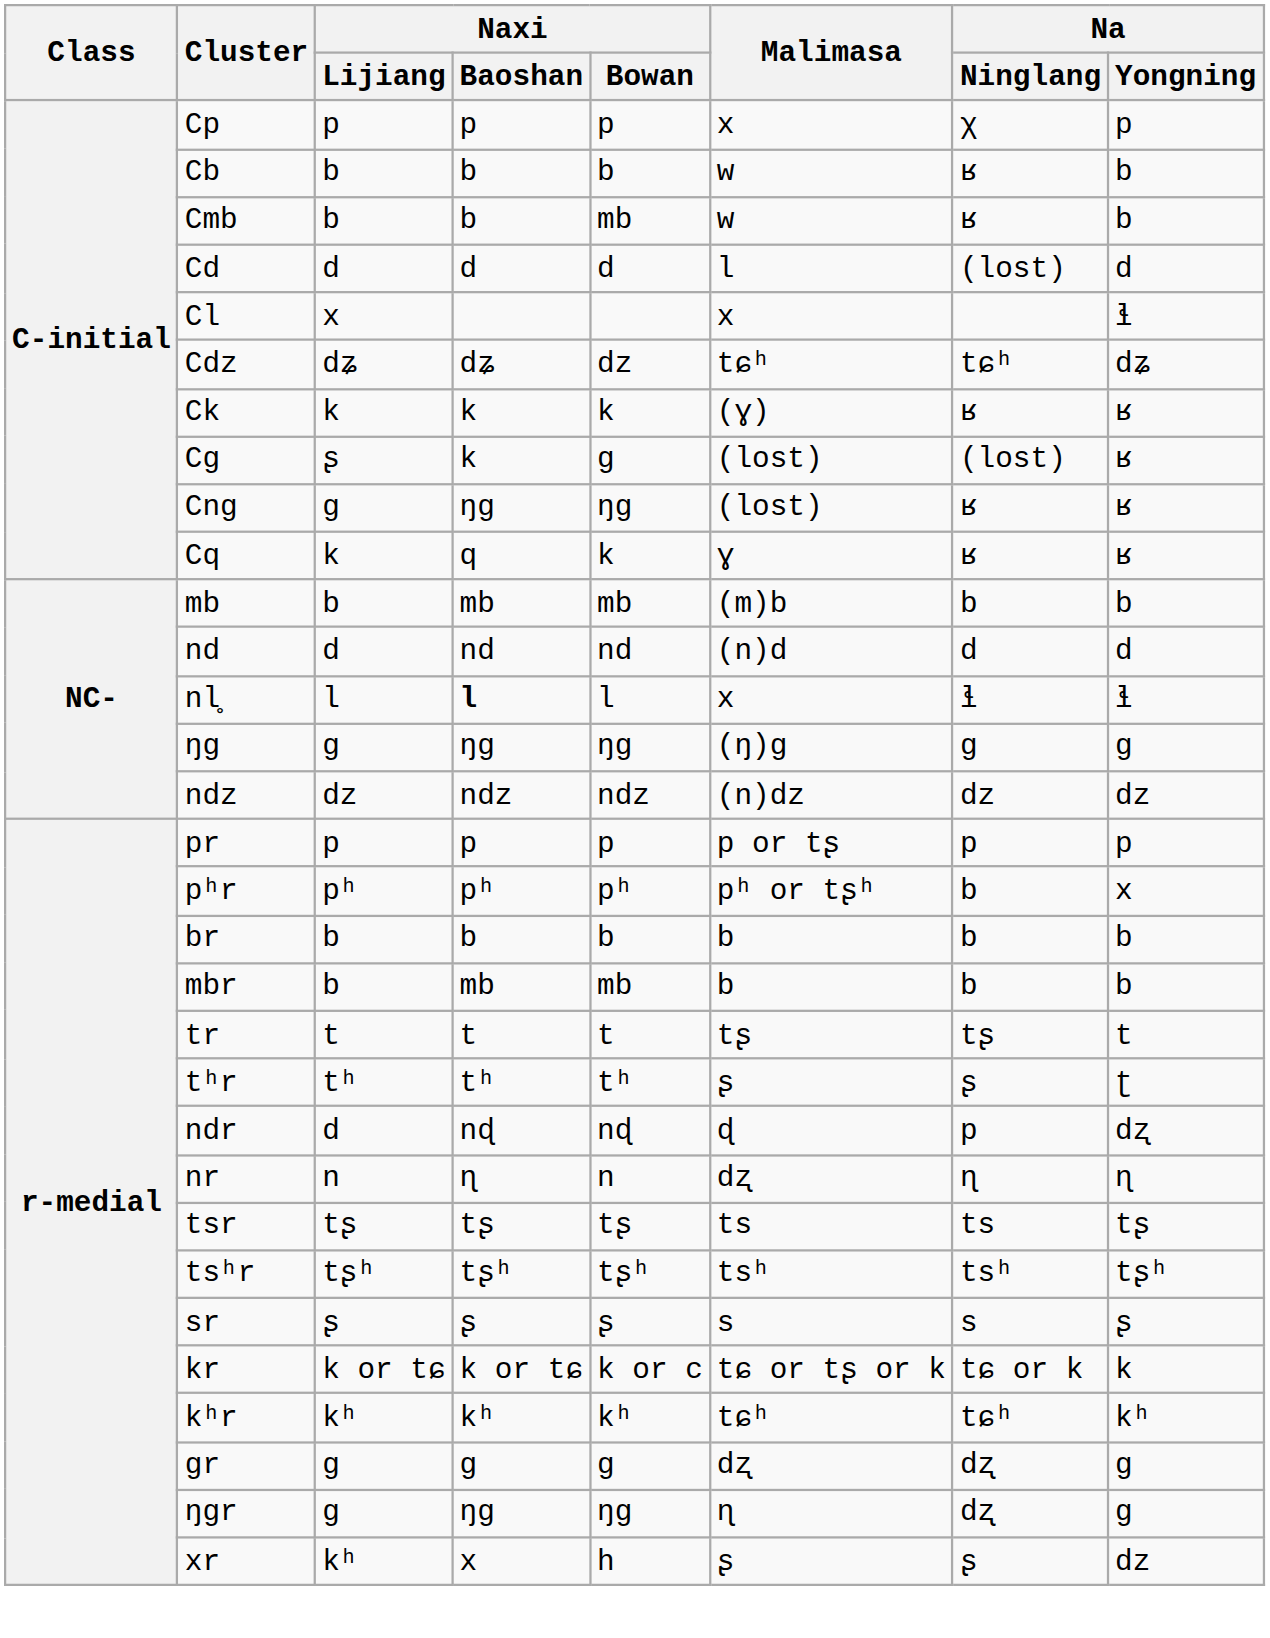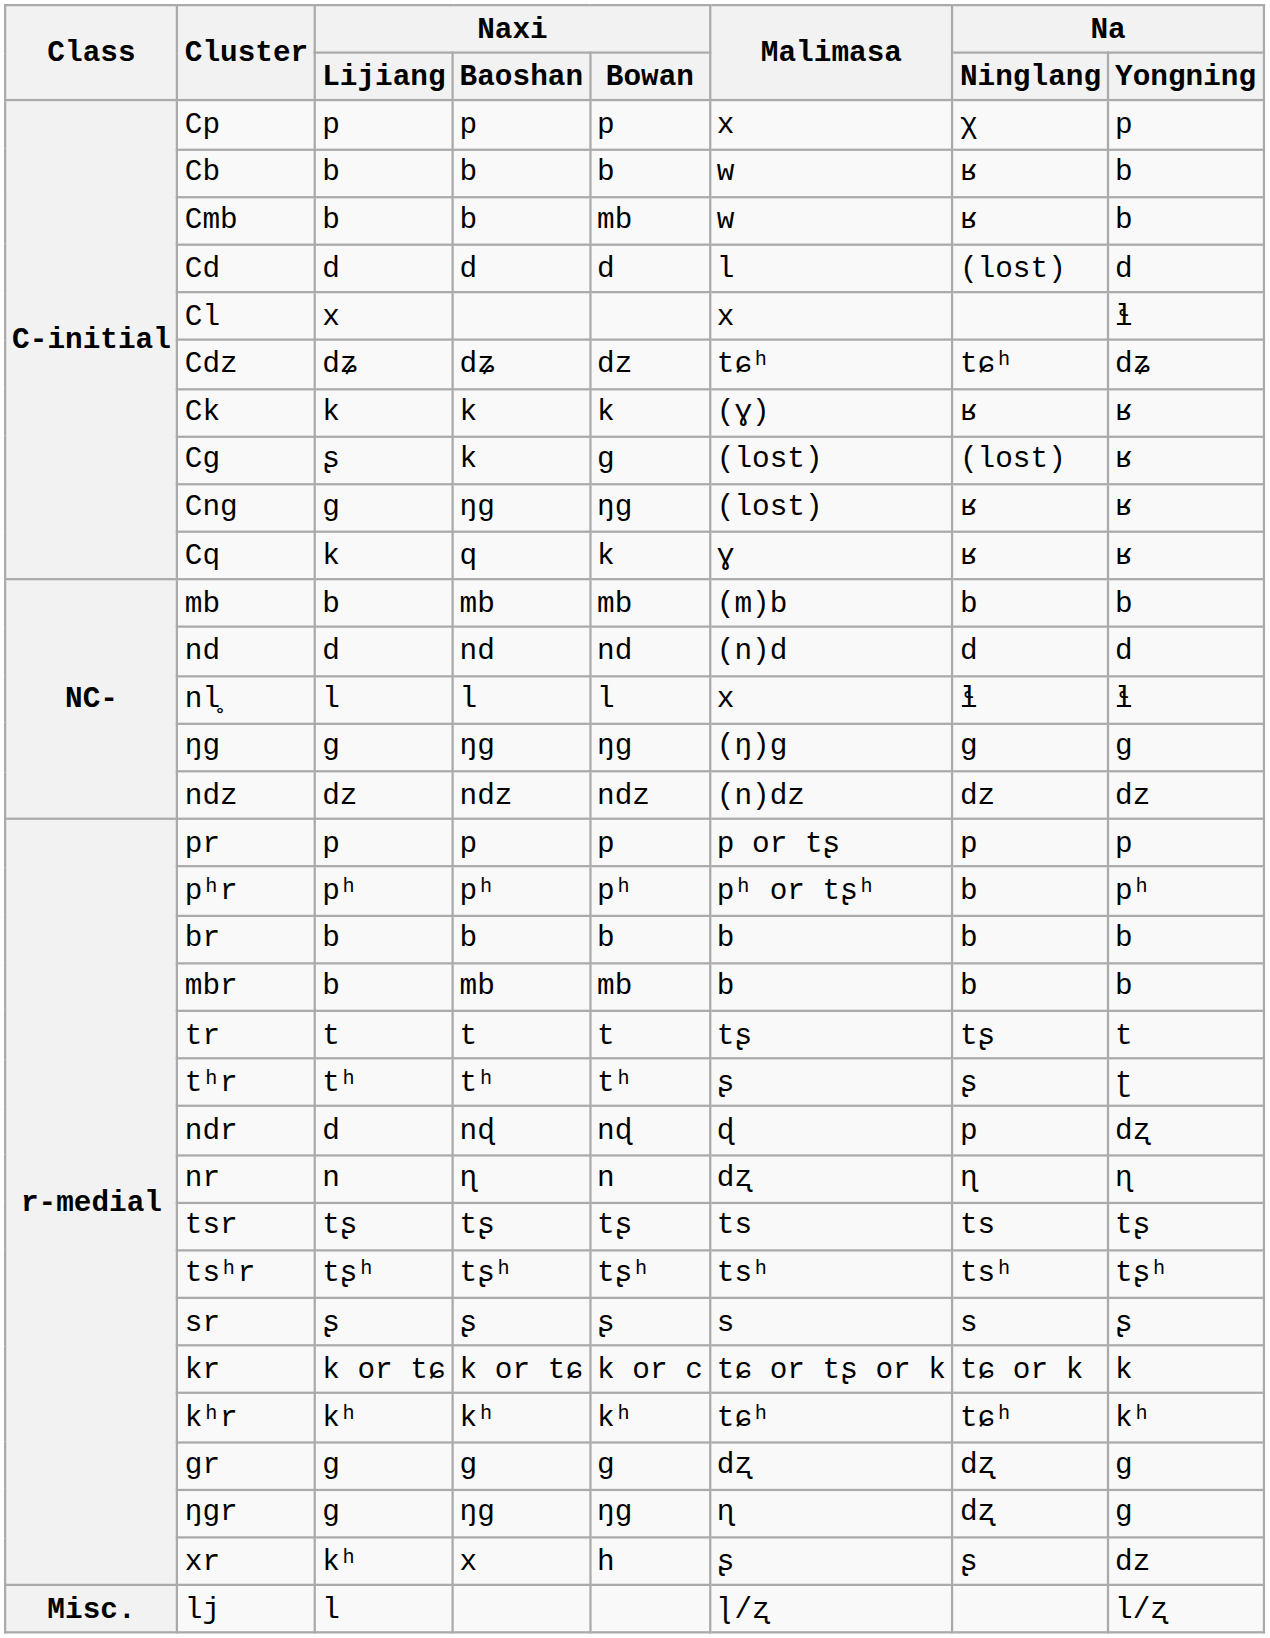 <table class="wikitable">
 <tr>
 <th rowspan=2>Class</th>
 <th rowspan=2>Cluster</th>
 <th colspan=3>Naxi</th>
 <th rowspan=2>Malimasa</th>
 <th colspan=2>Na</th>
 </tr>
 <tr>
 <th>Lijiang</th>
 <th>Baoshan</th>
 <th>Bowan</th>
 <th>Ninglang</th>
 <th>Yongning</th>
 </tr>
 <tr>
 <th rowspan=10>C-initial</th>
 <td>Cp</td>
 <td>p</td>
 <td>p</td>
 <td>p</td>
 <td>x</td>
 <td>χ</td>
 <td>p</td>
 </tr>
 <tr>
 <td>Cb</td>
 <td>b</td>
 <td>b</td>
 <td>b</td>
 <td>w</td>
 <td>ʁ</td>
 <td>b</td>
 </tr>
 <tr>
 <td>Cmb</td>
 <td>b</td>
 <td>b</td>
 <td>mb</td>
 <td>w</td>
 <td>ʁ</td>
 <td>b</td>
 </tr>
 <tr>
 <td>Cd</td>
 <td>d</td>
 <td>d</td>
 <td>d</td>
 <td>l</td>
 <td>(lost)</td>
 <td>d</td>
 </tr>
 <tr>
 <td>Cl</td>
 <td>x</td>
 <td></td>
 <td></td>
 <td>x</td>
 <td></td>
 <td>ɬ</td>
 </tr>
 <tr>
 <td>Cdz</td>
 <td>dʑ</td>
 <td>dʑ</td>
 <td>dz</td>
 <td>tɕʰ</td>
 <td>tɕʰ</td>
 <td>dʑ</td>
 </tr>
 <tr>
 <td>Ck</td>
 <td>k</td>
 <td>k</td>
 <td>k</td>
 <td>(ɣ)</td>
 <td>ʁ</td>
 <td>ʁ</td>
 </tr>
 <tr>
 <td>Cg</td>
 <td>ʂ</td>
 <td>k</td>
 <td>g</td>
 <td>(lost)</td>
 <td>(lost)</td>
 <td>ʁ</td>
 </tr>
 <tr>
 <td>Cng</td>
 <td>g</td>
 <td>ŋg</td>
 <td>ŋg</td>
 <td>(lost)</td>
 <td>ʁ</td>
 <td>ʁ</td>
 </tr>
 <tr>
 <td>Cq</td>
 <td>k</td>
 <td>q</td>
 <td>k</td>
 <td>ɣ</td>
 <td>ʁ</td>
 <td>ʁ</td>
 </tr>
 <tr>
 <th rowspan=5>NC-</th>
 <td>mb</td>
 <td>b</td>
 <td>mb</td>
 <td>mb</td>
 <td>(m)b</td>
 <td>b</td>
 <td>b</td>
 </tr>
 <tr>
 <td>nd</td>
 <td>d</td>
 <td>nd</td>
 <td>nd</td>
 <td>(n)d</td>
 <td>d</td>
 <td>d</td>
 </tr>
 <tr>
 <td>nl̥</td>
 <td>l</td>
-<td><strong>l</strong></td>
+<td>l</td>
 <td>l</td>
 <td>x</td>
 <td>ɬ</td>
 <td>ɬ</td>
 </tr>
 <tr>
 <td>ŋg</td>
 <td>g</td>
 <td>ŋg</td>
 <td>ŋg</td>
 <td>(ŋ)g</td>
 <td>g</td>
 <td>g</td>
 </tr>
 <tr>
 <td>ndz</td>
 <td>dz</td>
 <td>ndz</td>
 <td>ndz</td>
 <td>(n)dz</td>
 <td>dz</td>
 <td>dz</td>
 </tr>
 <tr>
 <th rowspan=16>r-medial</th>
 <td>pr</td>
 <td>p</td>
 <td>p</td>
 <td>p</td>
 <td>p or tʂ</td>
 <td>p</td>
 <td>p</td>
 </tr>
 <tr>
 <td>pʰr</td>
 <td>pʰ</td>
 <td>pʰ</td>
 <td>pʰ</td>
 <td>pʰ or tʂʰ</td>
 <td>b</td>
-<td>x</td>
+<td>pʰ</td>
 </tr>
 <tr>
 <td>br</td>
 <td>b</td>
 <td>b</td>
 <td>b</td>
 <td>b</td>
 <td>b</td>
 <td>b</td>
 </tr>
 <tr>
 <td>mbr</td>
 <td>b</td>
 <td>mb</td>
 <td>mb</td>
 <td>b</td>
 <td>b</td>
 <td>b</td>
 </tr>
 <tr>
 <td>tr</td>
 <td>t</td>
 <td>t</td>
 <td>t</td>
 <td>tʂ</td>
 <td>tʂ</td>
 <td>t</td>
 </tr>
 <tr>
 <td>tʰr</td>
 <td>tʰ</td>
 <td>tʰ</td>
 <td>tʰ</td>
 <td>ʂ</td>
 <td>ʂ</td>
 <td>ʈ</td>
 </tr>
 <tr>
 <td>ndr</td>
 <td>d</td>
 <td>nɖ</td>
 <td>nɖ</td>
 <td>ɖ</td>
 <td>p</td>
 <td>dʐ</td>
 </tr>
 <tr>
 <td>nr</td>
 <td>n</td>
 <td>ɳ</td>
 <td>n</td>
 <td>dʐ</td>
 <td>ɳ</td>
 <td>ɳ</td>
 </tr>
 <tr>
 <td>tsr</td>
 <td>tʂ</td>
 <td>tʂ</td>
 <td>tʂ</td>
 <td>ts</td>
 <td>ts</td>
 <td>tʂ</td>
 </tr>
 <tr>
 <td>tsʰr</td>
 <td>tʂʰ</td>
 <td>tʂʰ</td>
 <td>tʂʰ</td>
 <td>tsʰ</td>
 <td>tsʰ</td>
 <td>tʂʰ</td>
 </tr>
 <tr>
 <td>sr</td>
 <td>ʂ</td>
 <td>ʂ</td>
 <td>ʂ</td>
 <td>s</td>
 <td>s</td>
 <td>ʂ</td>
 </tr>
 <tr>
 <td>kr</td>
 <td>k or tɕ</td>
 <td>k or tɕ</td>
 <td>k or c</td>
 <td>tɕ or tʂ or k</td>
 <td>tɕ or k</td>
 <td>k</td>
 </tr>
 <tr>
 <td>kʰr</td>
 <td>kʰ</td>
 <td>kʰ</td>
 <td>kʰ</td>
 <td>tɕʰ</td>
 <td>tɕʰ</td>
 <td>kʰ</td>
 </tr>
 <tr>
 <td>gr</td>
 <td>g</td>
 <td>g</td>
 <td>g</td>
 <td>dʐ</td>
 <td>dʐ</td>
 <td>g</td>
 </tr>
 <tr>
 <td>ŋgr</td>
 <td>g</td>
 <td>ŋg</td>
 <td>ŋg</td>
 <td>ɳ</td>
 <td>dʐ</td>
 <td>g</td>
 </tr>
 <tr>
 <td>xr</td>
 <td>kʰ</td>
 <td>x</td>
 <td>h</td>
 <td>ʂ</td>
 <td>ʂ</td>
 <td>dz</td>
 </tr>
+<tr>
+<th>Misc.</th>
+<td>lj</td>
+<td>l</td>
+<td></td>
+<td></td>
+<td>ɭ/ʐ</td>
+<td></td>
+<td>l/ʐ</td>
+</tr>
 </table>
